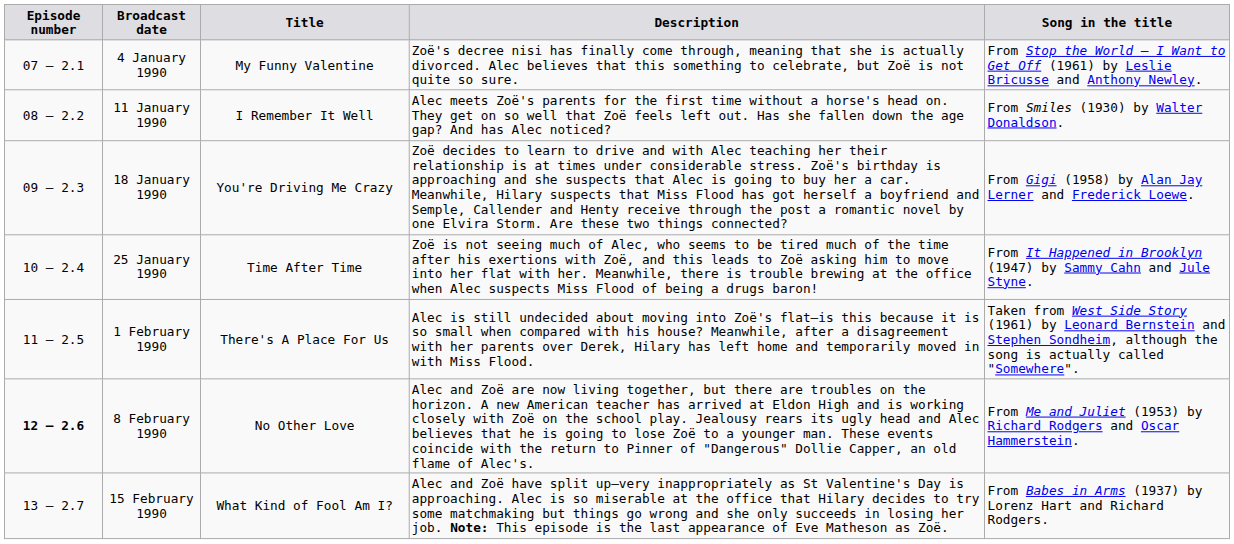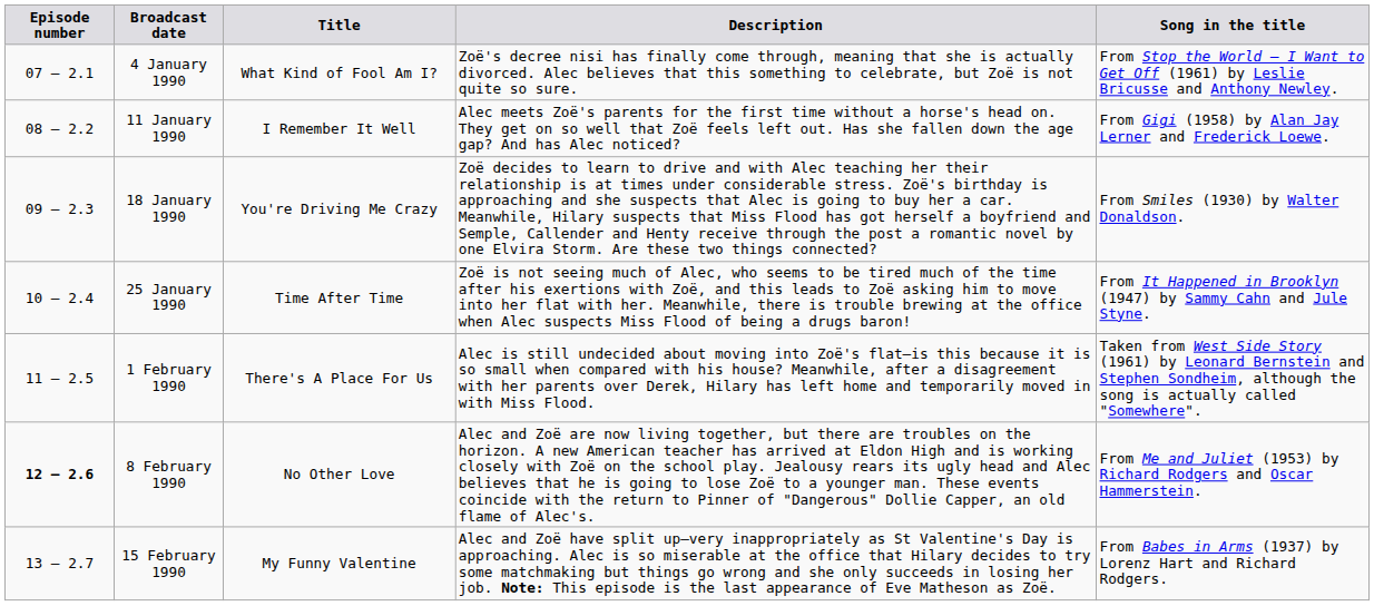 <table class="wikitable" border="1">
 <tr>
 <th style="background-color: #DEDDE2" width=8%>Episode number</th>
 <th style="background-color: #DEDDE2" width=8%>Broadcast date</th>
 <th style="background-color: #DEDDE2" width=17%>Title</th>
 <th style="background-color: #DEDDE2" width=47%>Description</th>
 <th style="background-color: #DEDDE2" width=20%>Song in the title</th>
 </tr>
 <tr>
 <td align=center>07 – 2.1</td>
 <td align=center>4 January 1990</td>
-<td align=center>My Funny Valentine</td>
+<td align=center>What Kind of Fool Am I?</td>
 <td>Zoë's decree nisi has finally come through, meaning that she is actually divorced. Alec believes that this something to celebrate, but Zoë is not quite so sure.</td>
 <td>From <em><a href='#'>Stop the World – I Want to Get Off</a></em> (1961) by <a href='#'>Leslie Bricusse</a> and <a href='#'>Anthony Newley</a>.</td>
 </tr>
 <tr>
 <td align=center>08 – 2.2</td>
 <td align=center>11 January 1990</td>
 <td align=center>I Remember It Well</td>
 <td>Alec meets Zoë's parents for the first time without a horse's head on. They get on so well that Zoë feels left out. Has she fallen down the age gap? And has Alec noticed?</td>
-<td>From <em>Smiles</em> (1930) by <a href='#'>Walter Donaldson</a>.</td>
+<td>From <em><a href='#'>Gigi</a></em> (1958) by <a href='#'>Alan Jay Lerner</a> and <a href='#'>Frederick Loewe</a>.</td>
 </tr>
 <tr>
 <td align=center>09 – 2.3</td>
 <td align=center>18 January 1990</td>
 <td align=center>You're Driving Me Crazy</td>
 <td>Zoë decides to learn to drive and with Alec teaching her their relationship is at times under considerable stress. Zoë's birthday is approaching and she suspects that Alec is going to buy her a car. Meanwhile, Hilary suspects that Miss Flood has got herself a boyfriend and Semple, Callender and Henty receive through the post a romantic novel by one Elvira Storm. Are these two things connected?</td>
-<td>From <em><a href='#'>Gigi</a></em> (1958) by <a href='#'>Alan Jay Lerner</a> and <a href='#'>Frederick Loewe</a>.</td>
+<td>From <em>Smiles</em> (1930) by <a href='#'>Walter Donaldson</a>.</td>
 </tr>
 <tr>
 <td align=center>10 – 2.4</td>
 <td align=center>25 January 1990</td>
 <td align=center>Time After Time</td>
 <td>Zoë is not seeing much of Alec, who seems to be tired much of the time after his exertions with Zoë, and this leads to Zoë asking him to move into her flat with her. Meanwhile, there is trouble brewing at the office when Alec suspects Miss Flood of being a drugs baron!</td>
 <td>From <em><a href='#'>It Happened in Brooklyn</a></em> (1947) by <a href='#'>Sammy Cahn</a> and <a href='#'>Jule Styne</a>.</td>
 </tr>
 <tr>
 <td align=center>11 – 2.5</td>
 <td align=center>1 February 1990</td>
 <td align=center>There's A Place For Us</td>
 <td>Alec is still undecided about moving into Zoë's flat—is this because it is so small when compared with his house? Meanwhile, after a disagreement with her parents over Derek, Hilary has left home and temporarily moved in with Miss Flood.</td>
 <td>Taken from <em><a href='#'>West Side Story</a></em> (1961) by <a href='#'>Leonard Bernstein</a> and <a href='#'>Stephen Sondheim</a>, although the song is actually called "<a href='#'>Somewhere</a>".</td>
 </tr>
 <tr>
 <td align=center><strong>12 – 2.6</strong></td>
 <td align=center>8 February 1990</td>
 <td align=center>No Other Love</td>
 <td>Alec and Zoë are now living together, but there are troubles on the horizon. A new American teacher has arrived at Eldon High and is working closely with Zoë on the school play. Jealousy rears its ugly head and Alec believes that he is going to lose Zoë to a younger man. These events coincide with the return to Pinner of "Dangerous" Dollie Capper, an old flame of Alec's.</td>
 <td>From <em><a href='#'>Me and Juliet</a></em> (1953) by <a href='#'>Richard Rodgers</a> and <a href='#'>Oscar Hammerstein</a>.</td>
 </tr>
 <tr>
 <td align=center>13 – 2.7</td>
 <td align=center>15 February 1990</td>
-<td align=center>What Kind of Fool Am I?</td>
+<td align=center>My Funny Valentine</td>
 <td>Alec and Zoë have split up—very inappropriately as St Valentine's Day is approaching. Alec is so miserable at the office that Hilary decides to try some matchmaking but things go wrong and she only succeeds in losing her job. <strong>Note:</strong> This episode is the last appearance of Eve Matheson as Zoë.</td>
 <td>From <em><a href='#'>Babes in Arms</a></em> (1937) by Lorenz Hart and Richard Rodgers.</td>
 </tr>
 </table>
